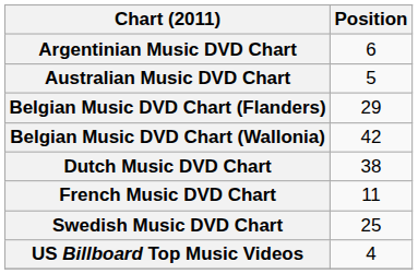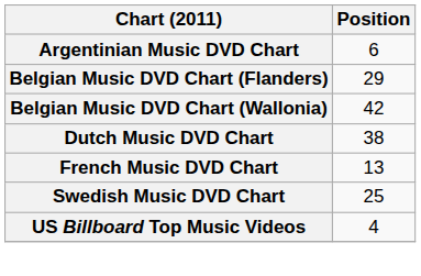 <table class="wikitable sortable plainrowheaders">
 <tr>
 <th scope="col">Chart (2011)</th>
 <th scope="col">Position</th>
 </tr>
 <tr>
 <th scope="row">Argentinian Music DVD Chart</th>
 <td align="center">6</td>
-</tr>
-<tr>
-<th scope="row">Australian Music DVD Chart</th>
-<td align="center">5</td>
 </tr>
 <tr>
 <th scope="row">Belgian Music DVD Chart (Flanders)</th>
 <td align="center">29</td>
 </tr>
 <tr>
 <th scope="row">Belgian Music DVD Chart (Wallonia)</th>
 <td align="center">42</td>
 </tr>
 <tr>
 <th scope="row">Dutch Music DVD Chart</th>
 <td align="center">38</td>
 </tr>
 <tr>
 <th scope="row">French Music DVD Chart</th>
-<td style="text-align:center;">11</td>
+<td style="text-align:center;">13</td>
 </tr>
 <tr>
 <th scope="row">Swedish Music DVD Chart</th>
 <td style="text-align: center;">25</td>
 </tr>
 <tr>
 <th scope="row">US <em>Billboard</em> Top Music Videos</th>
 <td align="center">4</td>
 </tr>
 <tr>
 </tr>
 </table>
